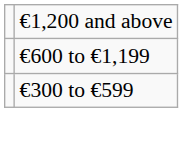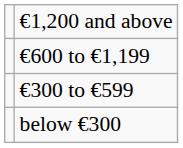 <table class="wikitable">
 <tr>
 <td></td>
 <td>€1,200 and above</td>
 </tr>
 <tr>
 <td></td>
 <td>€600 to €1,199</td>
 </tr>
 <tr>
 <td></td>
 <td>€300 to €599</td>
 </tr>
+<tr>
+<td></td>
+<td>below €300</td>
+</tr>
 </table>
